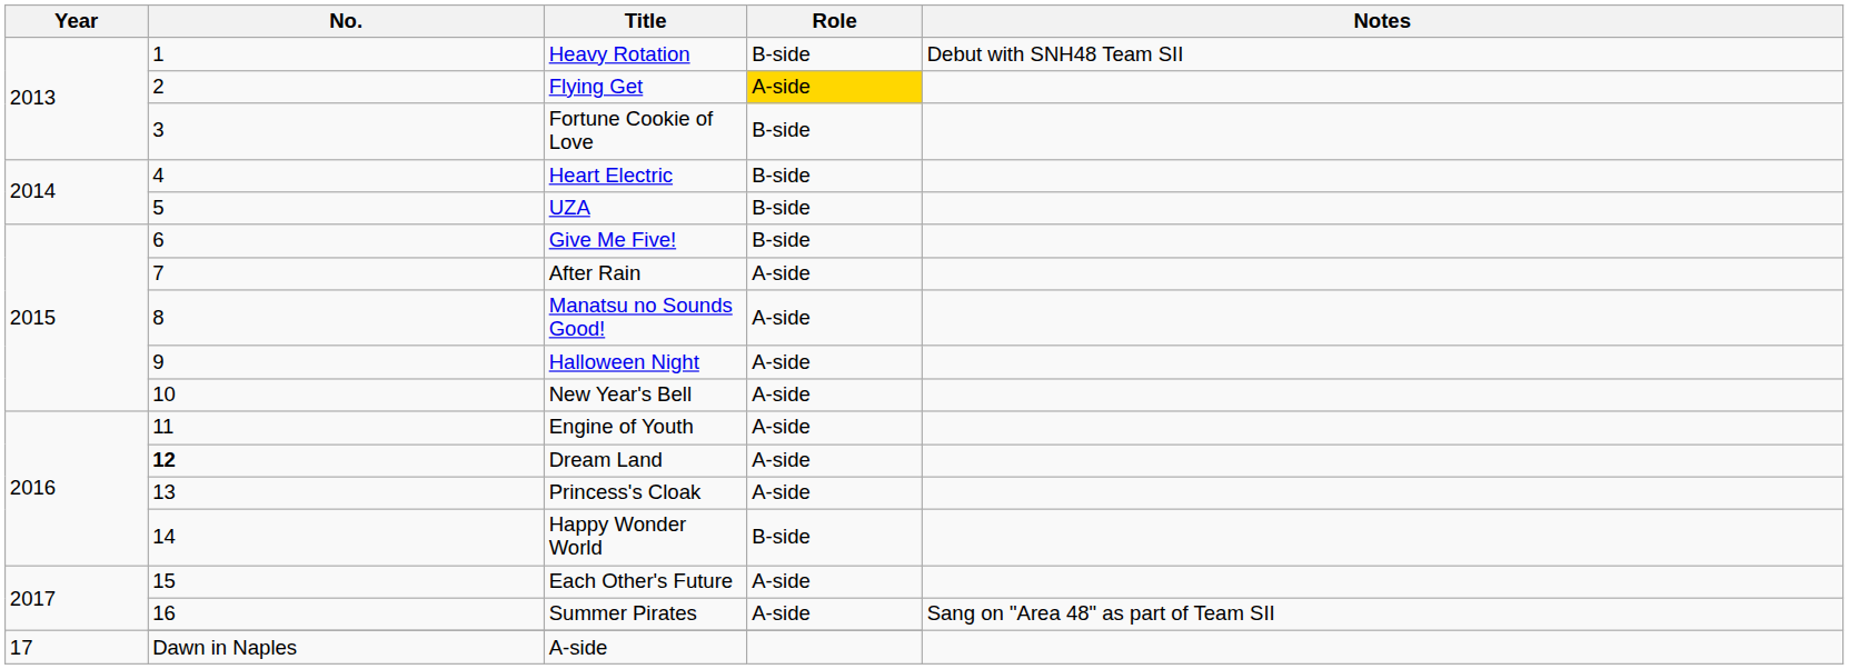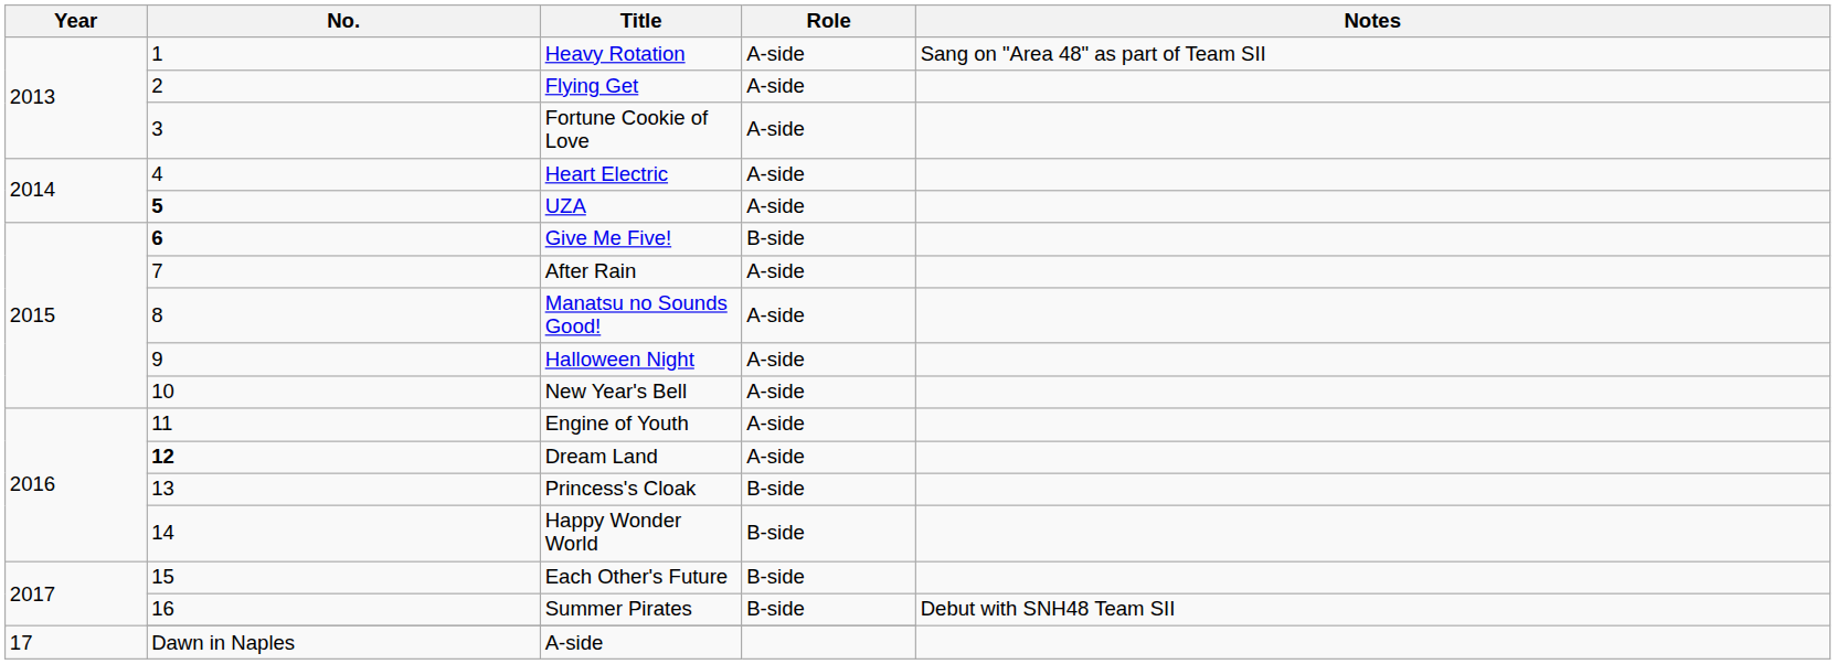 <table class="wikitable sortable" style="width:90%;">
 <tr>
 <th>Year</th>
 <th data-sort-type="number">No.</th>
 <th style="width:150px;">Title</th>
 <th>Role</th>
 <th class="unsortable">Notes</th>
 </tr>
 <tr>
 <td rowspan="3">2013</td>
 <td>1</td>
 <td><a href='#'>Heavy Rotation</a></td>
-<td>B-side</td>
-<td>Debut with SNH48 Team SII</td>
+<td>A-side</td>
+<td>Sang on "Area 48" as part of Team SII</td>
 </tr>
 <tr>
 <td>2</td>
 <td><a href='#'>Flying Get</a></td>
-<td style="background: gold;">A-side</td>
+<td>A-side</td>
 <td></td>
 </tr>
 <tr>
 <td>3</td>
 <td>Fortune Cookie of Love</td>
-<td>B-side</td>
+<td>A-side</td>
 <td></td>
 </tr>
 <tr>
 <td rowspan="2">2014</td>
 <td>4</td>
 <td><a href='#'>Heart Electric</a></td>
-<td>B-side</td>
+<td>A-side</td>
 <td></td>
 </tr>
 <tr>
-<td>5</td>
+<td><strong>5</strong></td>
 <td><a href='#'>UZA</a></td>
-<td>B-side</td>
+<td>A-side</td>
 <td></td>
 </tr>
 <tr>
 <td rowspan="5">2015</td>
-<td>6</td>
+<td><strong>6</strong></td>
 <td><a href='#'>Give Me Five!</a></td>
 <td>B-side</td>
 <td></td>
 </tr>
 <tr>
 <td>7</td>
 <td>After Rain</td>
 <td>A-side</td>
 <td></td>
 </tr>
 <tr>
 <td>8</td>
 <td><a href='#'>Manatsu no Sounds Good!</a></td>
 <td>A-side</td>
 <td></td>
 </tr>
 <tr>
 <td>9</td>
 <td><a href='#'>Halloween Night</a></td>
 <td>A-side</td>
 <td></td>
 </tr>
 <tr>
 <td>10</td>
 <td>New Year's Bell</td>
 <td>A-side</td>
 <td></td>
 </tr>
 <tr>
 <td rowspan="4">2016</td>
 <td>11</td>
 <td>Engine of Youth</td>
 <td>A-side</td>
 <td></td>
 </tr>
 <tr>
 <td><strong>12</strong></td>
 <td>Dream Land</td>
 <td>A-side</td>
 <td></td>
 </tr>
 <tr>
 <td>13</td>
 <td>Princess's Cloak</td>
-<td>A-side</td>
+<td>B-side</td>
 <td></td>
 </tr>
 <tr>
 <td>14</td>
 <td>Happy Wonder World</td>
 <td>B-side</td>
 <td></td>
 </tr>
 <tr>
 <td rowspan="3">2017</td>
 <td>15</td>
 <td>Each Other's Future</td>
-<td>A-side</td>
+<td>B-side</td>
 <td></td>
 </tr>
 <tr>
 <td>16</td>
 <td>Summer Pirates</td>
-<td>A-side</td>
-<td>Sang on "Area 48" as part of Team SII</td>
+<td>B-side</td>
+<td>Debut with SNH48 Team SII</td>
 </tr>
 <tr>
 </tr>
 <tr>
 <td>17</td>
 <td>Dawn in Naples</td>
 <td>A-side</td>
 <td></td>
 </tr>
 </table>
